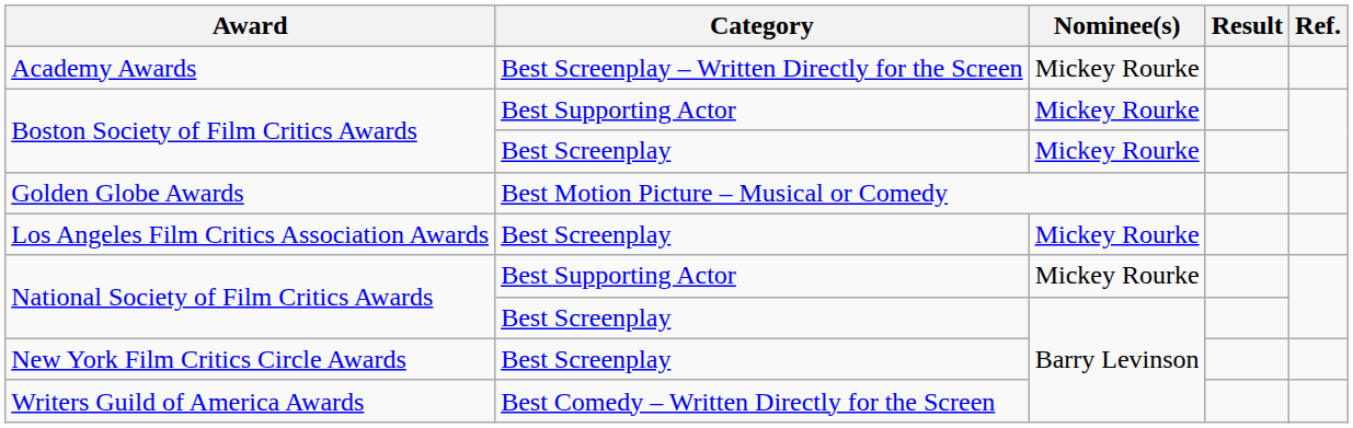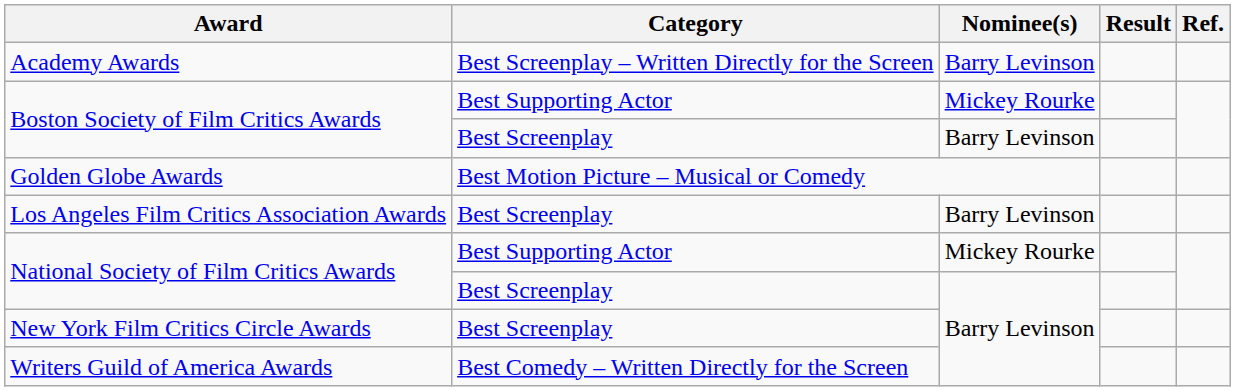 <table class="wikitable plainrowheaders">
 <tr>
 <th>Award</th>
 <th>Category</th>
 <th>Nominee(s)</th>
 <th>Result</th>
 <th>Ref.</th>
 </tr>
 <tr>
 <td><a href='#'>Academy Awards</a></td>
 <td><a href='#'>Best Screenplay – Written Directly for the Screen</a></td>
-<td>Mickey Rourke</td>
+<td><a href='#'>Barry Levinson</a></td>
 <td></td>
 <td align="center"></td>
 </tr>
 <tr>
 <td rowspan="2"><a href='#'>Boston Society of Film Critics Awards</a></td>
 <td><a href='#'>Best Supporting Actor</a></td>
 <td><a href='#'>Mickey Rourke</a></td>
 <td></td>
 <td align="center" rowspan="2"></td>
 </tr>
 <tr>
 <td><a href='#'>Best Screenplay</a></td>
-<td><a href='#'>Mickey Rourke</a></td>
+<td>Barry Levinson</td>
 <td></td>
 </tr>
 <tr>
 <td><a href='#'>Golden Globe Awards</a></td>
 <td colspan="2"><a href='#'>Best Motion Picture – Musical or Comedy</a></td>
 <td></td>
 <td align="center"></td>
 </tr>
 <tr>
 <td><a href='#'>Los Angeles Film Critics Association Awards</a></td>
 <td><a href='#'>Best Screenplay</a></td>
-<td><a href='#'>Mickey Rourke</a></td>
+<td>Barry Levinson</td>
 <td></td>
 <td align="center"></td>
 </tr>
 <tr>
 <td rowspan="2"><a href='#'>National Society of Film Critics Awards</a></td>
 <td><a href='#'>Best Supporting Actor</a></td>
 <td>Mickey Rourke</td>
 <td></td>
 <td align="center" rowspan="2"></td>
 </tr>
 <tr>
 <td><a href='#'>Best Screenplay</a></td>
 <td rowspan="3">Barry Levinson</td>
 <td></td>
 </tr>
 <tr>
 <td><a href='#'>New York Film Critics Circle Awards</a></td>
 <td><a href='#'>Best Screenplay</a></td>
 <td></td>
 <td align="center"></td>
 </tr>
 <tr>
 <td><a href='#'>Writers Guild of America Awards</a></td>
 <td><a href='#'>Best Comedy – Written Directly for the Screen</a></td>
 <td></td>
 <td align="center"></td>
 </tr>
 </table>
